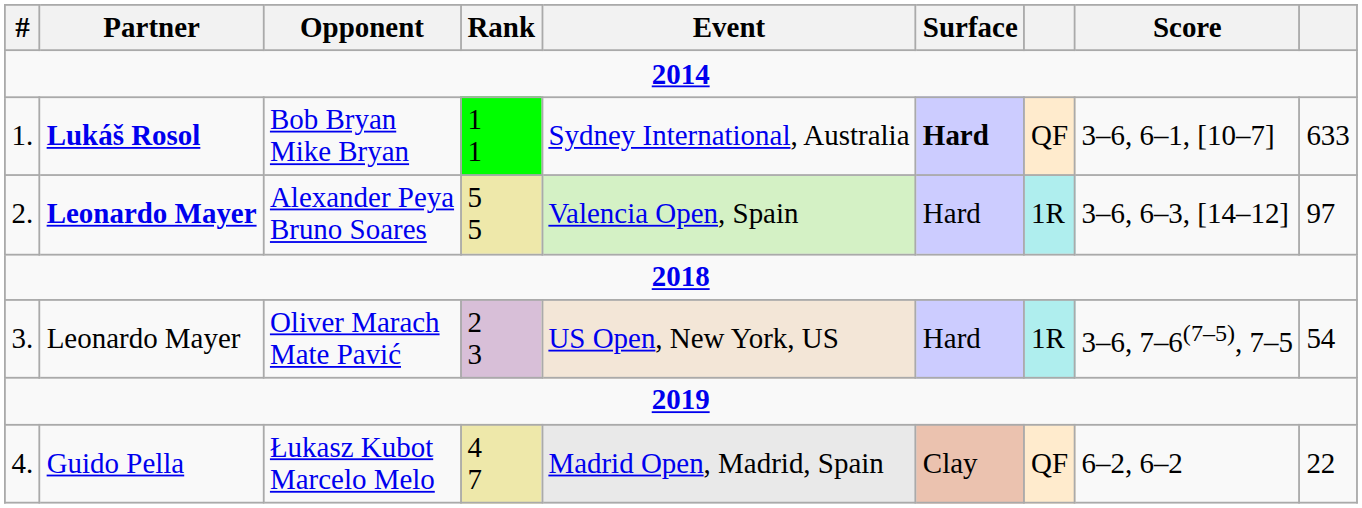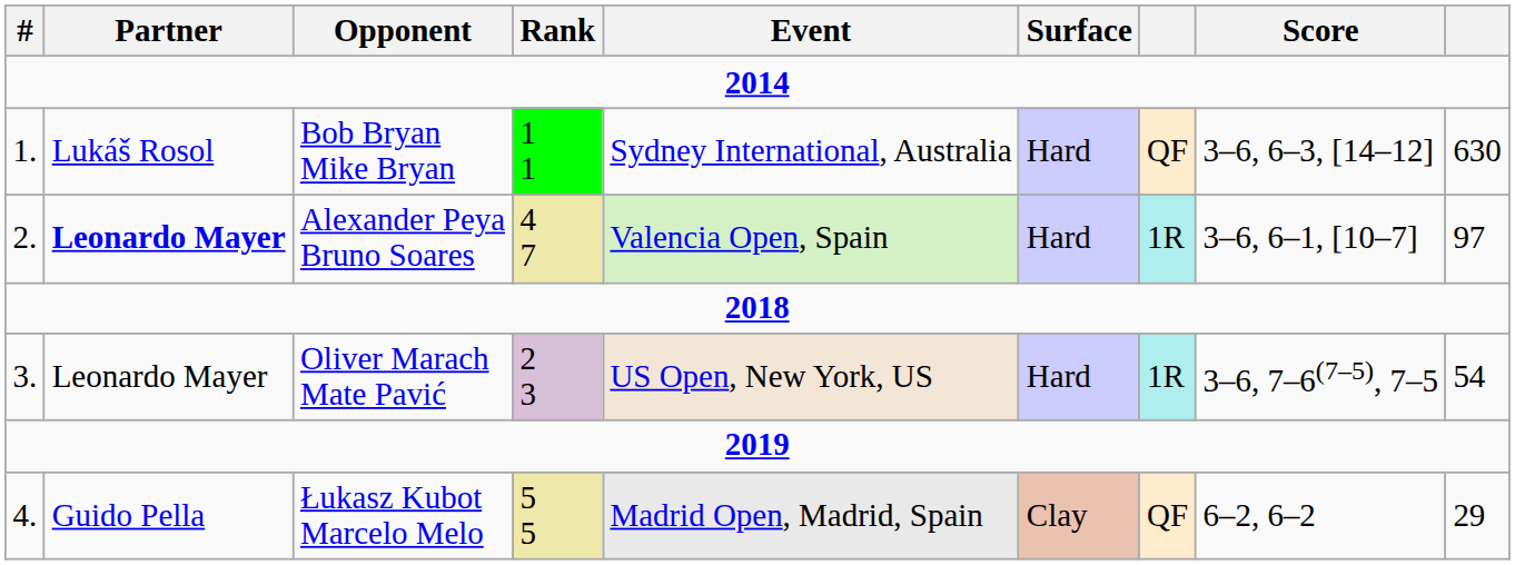 <table class="wikitable sortable">
 <tr>
 <th>#</th>
 <th>Partner</th>
 <th>Opponent</th>
 <th>Rank</th>
 <th>Event</th>
 <th>Surface</th>
 <th></th>
 <th>Score</th>
 <th></th>
 </tr>
 <tr>
 <td colspan="9" style="text-align:center;"><strong><a href='#'>2014</a></strong></td>
 </tr>
 <tr>
 <td>1.</td>
-<td><strong> <a href='#'>Lukáš Rosol</a></strong></td>
+<td> <a href='#'>Lukáš Rosol</a></td>
 <td> <a href='#'>Bob Bryan</a><br> <a href='#'>Mike Bryan</a></td>
 <td bgcolor=lime>1<br>1</td>
 <td><a href='#'>Sydney International</a>, Australia</td>
-<td bgcolor=CCCCFF><strong>Hard</strong></td>
+<td bgcolor=CCCCFF>Hard</td>
 <td bgcolor=ffebcd>QF</td>
-<td>3–6, 6–1, [10–7]</td>
-<td>633</td>
+<td>3–6, 6–3, [14–12]</td>
+<td>630</td>
 </tr>
 <tr>
 <td>2.</td>
 <td><strong> <a href='#'>Leonardo Mayer</a></strong></td>
 <td> <a href='#'>Alexander Peya</a><br> <a href='#'>Bruno Soares</a></td>
-<td style="background:#eee8aa;">5<br>5</td>
+<td style="background:#eee8aa;">4<br>7</td>
 <td bgcolor=d4f1c5><a href='#'>Valencia Open</a>, Spain</td>
 <td bgcolor=CCCCFF>Hard</td>
 <td bgcolor=afeeee>1R</td>
-<td>3–6, 6–3, [14–12]</td>
+<td>3–6, 6–1, [10–7]</td>
 <td>97</td>
 </tr>
 <tr>
 <td colspan="9" style="text-align:center;"><strong><a href='#'>2018</a></strong></td>
 </tr>
 <tr>
 <td>3.</td>
 <td> Leonardo Mayer</td>
 <td> <a href='#'>Oliver Marach</a><br> <a href='#'>Mate Pavić</a></td>
 <td bgcolor=thistle>2<br>3</td>
 <td bgcolor=f3e6d7><a href='#'>US Open</a>, New York, US</td>
 <td bgcolor=CCCCFF>Hard</td>
 <td bgcolor=afeeee>1R</td>
 <td>3–6, 7–6<sup>(7–5)</sup>, 7–5</td>
 <td>54</td>
 </tr>
 <tr>
 <td colspan="9" style="text-align:center;"><strong><a href='#'>2019</a></strong></td>
 </tr>
 <tr>
 <td>4.</td>
 <td> <a href='#'>Guido Pella</a></td>
 <td> <a href='#'>Łukasz Kubot</a><br> <a href='#'>Marcelo Melo</a></td>
-<td style="background:#eee8aa;">4<br>7</td>
+<td style="background:#eee8aa;">5<br>5</td>
 <td bgcolor=e9e9e9><a href='#'>Madrid Open</a>, Madrid, Spain</td>
 <td bgcolor=EBC2AF>Clay</td>
 <td bgcolor=ffebcd>QF</td>
 <td>6–2, 6–2</td>
-<td>22</td>
+<td>29</td>
 </tr>
 </table>
